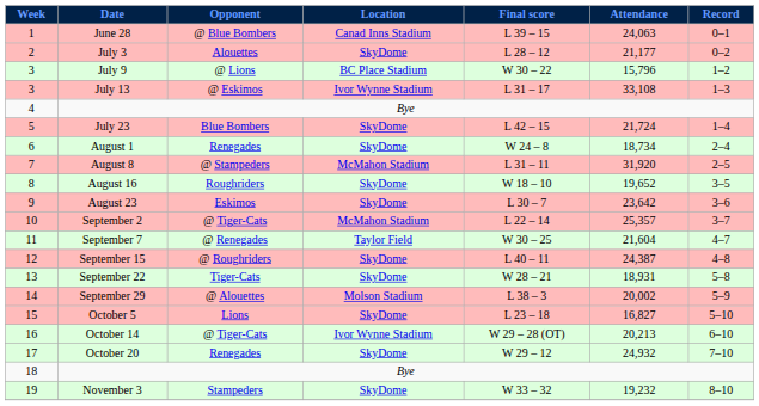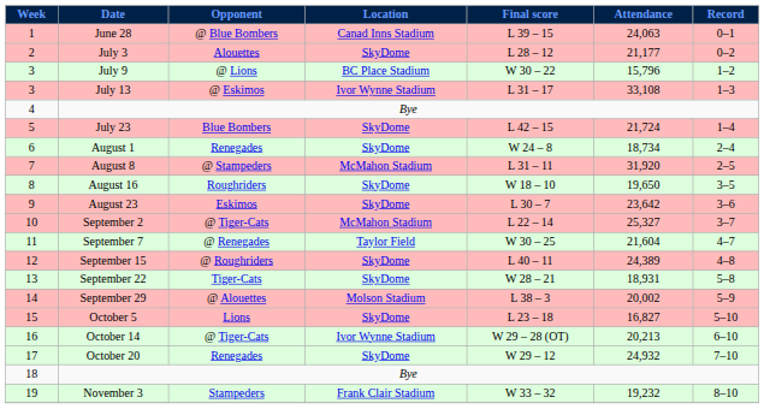 <table class="wikitable" width="80%">
 <tr align="center"  style="background:#002147;color:#6699FF;">
 <td><strong>Week</strong></td>
 <td><strong>Date</strong></td>
 <td><strong>Opponent</strong></td>
 <td><strong>Location</strong></td>
 <td><strong>Final score</strong></td>
 <td><strong>Attendance</strong></td>
 <td><strong>Record</strong></td>
 </tr>
 <tr align="center" bgcolor="#ffbbbb">
 <td>1</td>
 <td>June 28</td>
 <td>@ <a href='#'>Blue Bombers</a></td>
 <td><a href='#'>Canad Inns Stadium</a></td>
 <td>L 39 – 15</td>
 <td>24,063</td>
 <td>0–1</td>
 </tr>
 <tr align="center" bgcolor="#ffbbbb">
 <td>2</td>
 <td>July 3</td>
 <td><a href='#'>Alouettes</a></td>
 <td><a href='#'>SkyDome</a></td>
 <td>L 28 – 12</td>
 <td>21,177</td>
 <td>0–2</td>
 </tr>
 <tr align="center" bgcolor="#ddffdd">
 <td>3</td>
 <td>July 9</td>
 <td>@ <a href='#'>Lions</a></td>
 <td><a href='#'>BC Place Stadium</a></td>
 <td>W 30 – 22</td>
 <td>15,796</td>
 <td>1–2</td>
 </tr>
 <tr align="center" bgcolor="#ffbbbb">
 <td>3</td>
 <td>July 13</td>
 <td>@ <a href='#'>Eskimos</a></td>
 <td><a href='#'>Ivor Wynne Stadium</a></td>
 <td>L 31 – 17</td>
 <td>33,108</td>
 <td>1–3</td>
 </tr>
 <tr align="center">
 <td>4</td>
 <td colSpan=56 align="center"><em>Bye</em></td>
 </tr>
 <tr align="center" bgcolor="#ffbbbb">
 <td>5</td>
 <td>July 23</td>
 <td><a href='#'>Blue Bombers</a></td>
 <td><a href='#'>SkyDome</a></td>
 <td>L 42 – 15</td>
 <td>21,724</td>
 <td>1–4</td>
 </tr>
 <tr align="center" bgcolor="#ddffdd">
 <td>6</td>
 <td>August 1</td>
 <td><a href='#'>Renegades</a></td>
 <td><a href='#'>SkyDome</a></td>
 <td>W 24 – 8</td>
 <td>18,734</td>
 <td>2–4</td>
 </tr>
 <tr align="center" bgcolor="#ffbbbb">
 <td>7</td>
 <td>August 8</td>
 <td>@ <a href='#'>Stampeders</a></td>
 <td><a href='#'>McMahon Stadium</a></td>
 <td>L 31 – 11</td>
 <td>31,920</td>
 <td>2–5</td>
 </tr>
 <tr align="center" bgcolor="#ddffdd">
 <td>8</td>
 <td>August 16</td>
 <td><a href='#'>Roughriders</a></td>
 <td><a href='#'>SkyDome</a></td>
 <td>W 18 – 10</td>
-<td>19,652</td>
+<td>19,650</td>
 <td>3–5</td>
 </tr>
 <tr align="center" bgcolor="#ffbbbb">
 <td>9</td>
 <td>August 23</td>
 <td><a href='#'>Eskimos</a></td>
 <td><a href='#'>SkyDome</a></td>
 <td>L 30 – 7</td>
 <td>23,642</td>
 <td>3–6</td>
 </tr>
 <tr align="center" bgcolor="#ffbbbb">
 <td>10</td>
 <td>September 2</td>
 <td>@ <a href='#'>Tiger-Cats</a></td>
 <td><a href='#'>McMahon Stadium</a></td>
 <td>L 22 – 14</td>
-<td>25,357</td>
+<td>25,327</td>
 <td>3–7</td>
 </tr>
 <tr align="center" bgcolor="#ddffdd">
 <td>11</td>
 <td>September 7</td>
 <td>@ <a href='#'>Renegades</a></td>
 <td><a href='#'>Taylor Field</a></td>
 <td>W 30 – 25</td>
 <td>21,604</td>
 <td>4–7</td>
 </tr>
 <tr align="center" bgcolor="#ffbbbb">
 <td>12</td>
 <td>September 15</td>
 <td>@ <a href='#'>Roughriders</a></td>
 <td><a href='#'>SkyDome</a></td>
 <td>L 40 – 11</td>
-<td>24,387</td>
+<td>24,389</td>
 <td>4–8</td>
 </tr>
 <tr align="center" bgcolor="#ddffdd">
 <td>13</td>
 <td>September 22</td>
 <td><a href='#'>Tiger-Cats</a></td>
 <td><a href='#'>SkyDome</a></td>
 <td>W 28 – 21</td>
 <td>18,931</td>
 <td>5–8</td>
 </tr>
 <tr align="center" bgcolor="#ffbbbb">
 <td>14</td>
 <td>September 29</td>
 <td>@ <a href='#'>Alouettes</a></td>
 <td><a href='#'>Molson Stadium</a></td>
 <td>L 38 – 3</td>
 <td>20,002</td>
 <td>5–9</td>
 </tr>
 <tr align="center" bgcolor="#ffbbbb">
 <td>15</td>
 <td>October 5</td>
 <td><a href='#'>Lions</a></td>
 <td><a href='#'>SkyDome</a></td>
 <td>L 23 – 18</td>
 <td>16,827</td>
 <td>5–10</td>
 </tr>
 <tr align="center" bgcolor="#ddffdd">
 <td>16</td>
 <td>October 14</td>
 <td>@ <a href='#'>Tiger-Cats</a></td>
 <td><a href='#'>Ivor Wynne Stadium</a></td>
 <td>W 29 – 28 (OT)</td>
 <td>20,213</td>
 <td>6–10</td>
 </tr>
 <tr align="center" bgcolor="#ddffdd">
 <td>17</td>
 <td>October 20</td>
 <td><a href='#'>Renegades</a></td>
 <td><a href='#'>SkyDome</a></td>
 <td>W 29 – 12</td>
 <td>24,932</td>
 <td>7–10</td>
 </tr>
 <tr align="center">
 <td>18</td>
 <td colSpan=56 align="center"><em>Bye</em></td>
 </tr>
 <tr align="center" bgcolor="#ddffdd">
 <td>19</td>
 <td>November 3</td>
 <td><a href='#'>Stampeders</a></td>
-<td><a href='#'>SkyDome</a></td>
+<td><a href='#'>Frank Clair Stadium</a></td>
 <td>W 33 – 32</td>
 <td>19,232</td>
 <td>8–10</td>
 </tr>
 <tr>
 </tr>
 </table>
